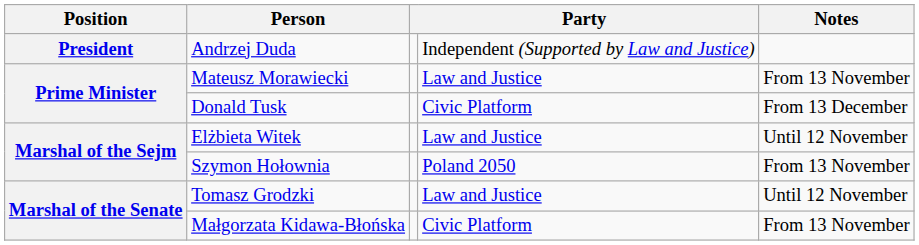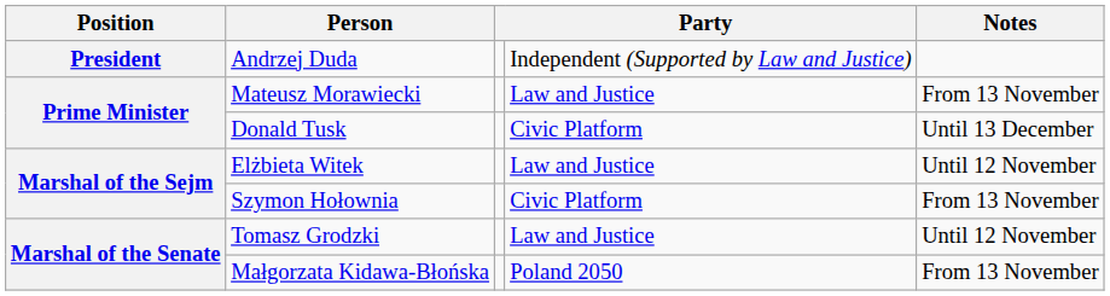 <table class="wikitable">
 <tr>
 <th>Position</th>
 <th>Person</th>
 <th colspan=2>Party</th>
 <th>Notes</th>
 </tr>
 <tr>
 <th><a href='#'>President</a></th>
 <td><a href='#'>Andrzej Duda</a></td>
 <td></td>
 <td>Independent <em>(Supported by <a href='#'>Law and Justice</a>)</em></td>
 <td></td>
 </tr>
 <tr>
 <th rowspan=2><a href='#'>Prime Minister</a></th>
 <td><a href='#'>Mateusz Morawiecki</a></td>
 <td></td>
 <td><a href='#'>Law and Justice</a></td>
 <td>From 13 November</td>
 </tr>
 <tr>
 <td><a href='#'>Donald Tusk</a></td>
 <td></td>
 <td><a href='#'>Civic Platform</a></td>
-<td>From 13 December</td>
+<td>Until 13 December</td>
 </tr>
 <tr>
 <th rowspan=2><a href='#'>Marshal of the Sejm</a></th>
 <td><a href='#'>Elżbieta Witek</a></td>
 <td></td>
 <td><a href='#'>Law and Justice</a></td>
 <td>Until 12 November</td>
 </tr>
 <tr>
 <td><a href='#'>Szymon Hołownia</a></td>
 <td></td>
-<td><a href='#'>Poland 2050</a></td>
+<td><a href='#'>Civic Platform</a></td>
 <td>From 13 November</td>
 </tr>
 <tr>
 <th rowspan=2><a href='#'>Marshal of the Senate</a></th>
 <td><a href='#'>Tomasz Grodzki</a></td>
 <td></td>
 <td><a href='#'>Law and Justice</a></td>
 <td>Until 12 November</td>
 </tr>
 <tr>
 <td><a href='#'>Małgorzata Kidawa-Błońska</a></td>
 <td></td>
-<td><a href='#'>Civic Platform</a></td>
+<td><a href='#'>Poland 2050</a></td>
 <td>From 13 November</td>
 </tr>
 </table>
